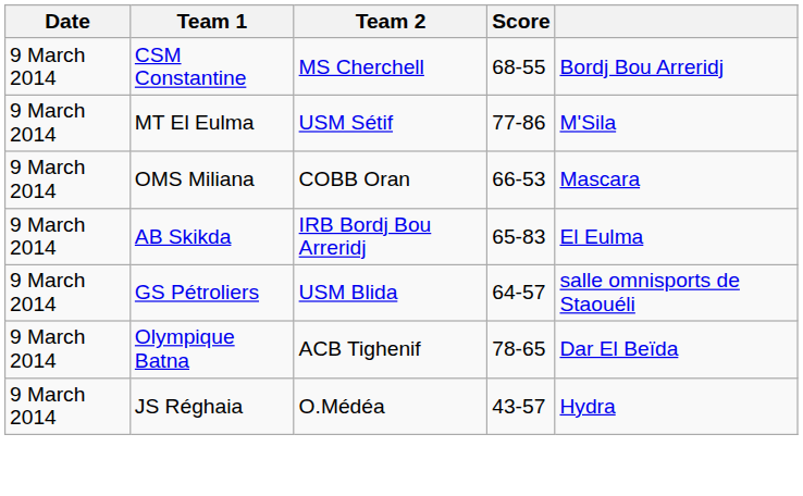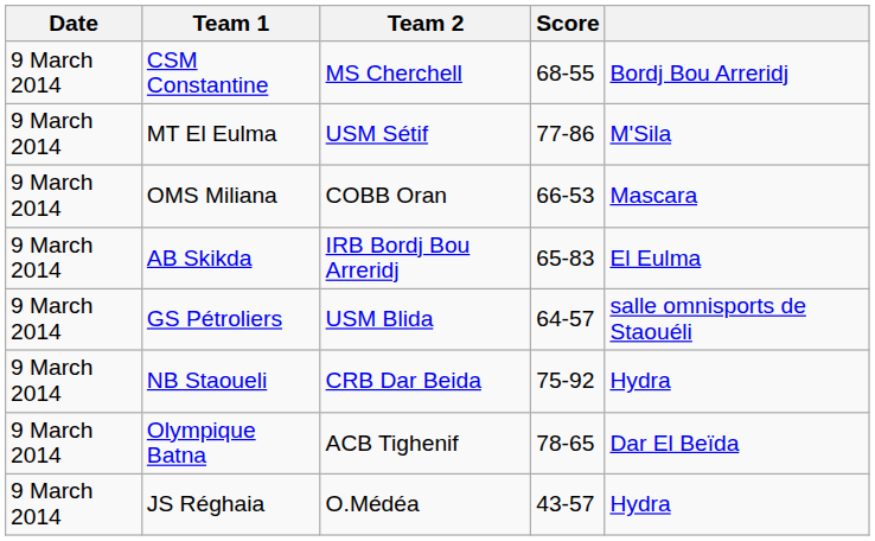 <table class="wikitable">
 <tr>
 <th scope="col">Date</th>
 <th scope="col">Team 1</th>
 <th scope="col">Team 2</th>
 <th scope="col">Score</th>
 <th scope="col"></th>
 </tr>
 <tr>
 <td>9 March 2014</td>
 <td><a href='#'>CSM Constantine</a></td>
 <td><a href='#'>MS Cherchell</a></td>
 <td>68-55</td>
 <td><a href='#'>Bordj Bou Arreridj</a></td>
 </tr>
 <tr>
 <td>9 March 2014</td>
 <td>MT El Eulma</td>
 <td><a href='#'>USM Sétif</a></td>
 <td>77-86</td>
 <td><a href='#'>M'Sila</a></td>
 </tr>
 <tr>
 <td>9 March 2014</td>
 <td>OMS Miliana</td>
 <td>COBB Oran</td>
 <td>66-53</td>
 <td><a href='#'>Mascara</a></td>
 </tr>
 <tr>
 <td>9 March 2014</td>
 <td><a href='#'>AB Skikda</a></td>
 <td><a href='#'>IRB Bordj Bou Arreridj</a></td>
 <td>65-83</td>
 <td><a href='#'>El Eulma</a></td>
 </tr>
 <tr>
 <td>9 March 2014</td>
 <td><a href='#'>GS Pétroliers</a></td>
 <td><a href='#'>USM Blida</a></td>
 <td>64-57</td>
 <td><a href='#'>salle omnisports de Staouéli</a></td>
 </tr>
 <tr>
 <td>9 March 2014</td>
+<td><a href='#'>NB Staoueli</a></td>
+<td><a href='#'>CRB Dar Beida</a></td>
+<td>75-92</td>
+<td><a href='#'>Hydra</a></td>
+</tr>
+<tr>
+<td>9 March 2014</td>
 <td><a href='#'>Olympique Batna</a></td>
 <td>ACB Tighenif</td>
 <td>78-65</td>
 <td><a href='#'>Dar El Beïda</a></td>
 </tr>
 <tr>
 <td>9 March 2014</td>
 <td>JS Réghaia</td>
 <td>O.Médéa</td>
 <td>43-57</td>
 <td><a href='#'>Hydra</a></td>
 </tr>
 </table>
